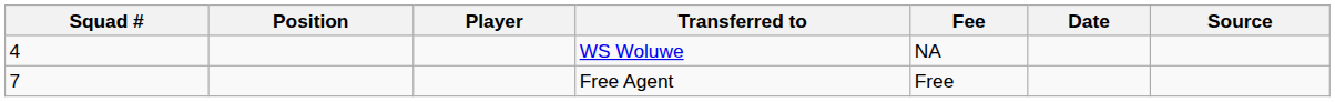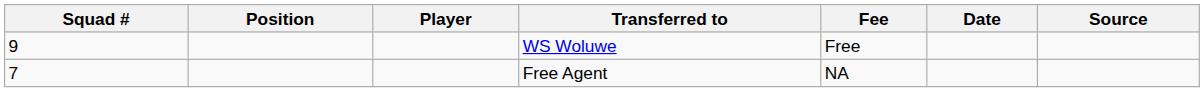 <table width=83% class="wikitable sortable" style="text-align:center; font-size:95%; text-align:left">
 <tr>
 <th><strong>Squad #</strong></th>
 <th><strong>Position</strong></th>
 <th><strong>Player</strong></th>
 <th><strong>Transferred to</strong></th>
 <th><strong>Fee</strong></th>
 <th><strong>Date</strong></th>
 <th><strong>Source</strong></th>
 </tr>
 <tr>
-<td>4</td>
+<td>9</td>
 <td></td>
 <td></td>
 <td> <a href='#'>WS Woluwe</a></td>
-<td>NA</td>
+<td>Free</td>
 <td></td>
 <td></td>
 </tr>
 <tr>
 <td>7</td>
 <td></td>
 <td></td>
 <td>Free Agent</td>
-<td>Free</td>
+<td>NA</td>
 <td></td>
 <td></td>
 </tr>
 </table>
